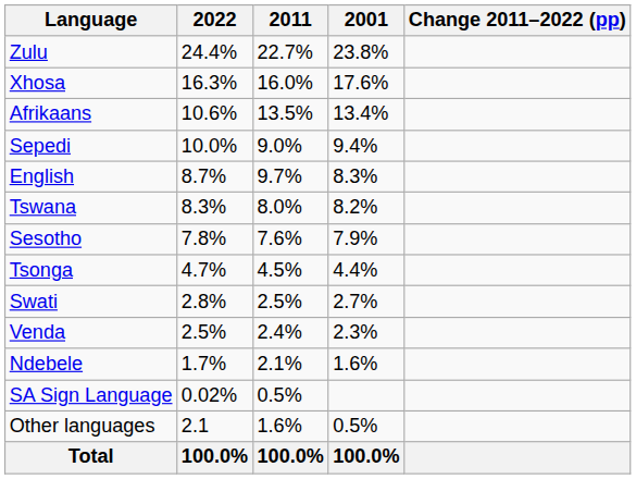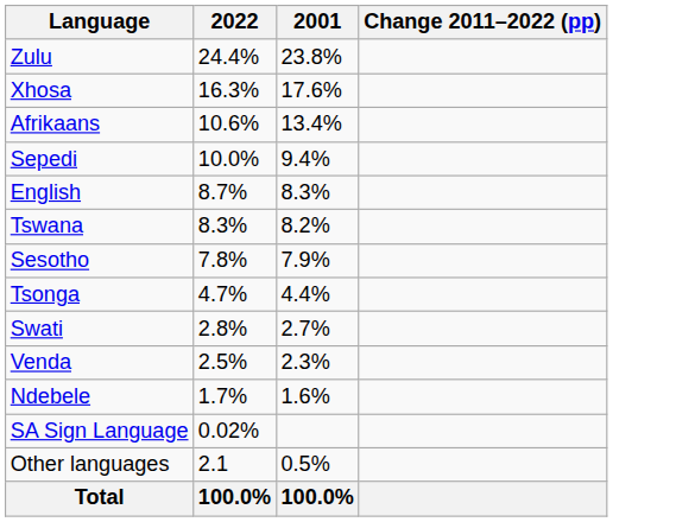 <table class="wikitable sortable">
 <tr>
 <th>Language</th>
 <th>2022</th>
-<th>2011</th>
 <th>2001</th>
 <th>Change 2011–2022 (<a href='#'>pp</a>)</th>
 </tr>
 <tr>
 <td><a href='#'>Zulu</a></td>
 <td>24.4%</td>
-<td>22.7%</td>
 <td>23.8%</td>
 <td></td>
 </tr>
 <tr>
 <td><a href='#'>Xhosa</a></td>
 <td>16.3%</td>
-<td>16.0%</td>
 <td>17.6%</td>
 <td></td>
 </tr>
 <tr>
 <td><a href='#'>Afrikaans</a></td>
 <td>10.6%</td>
-<td>13.5%</td>
 <td>13.4%</td>
 <td></td>
 </tr>
 <tr>
 <td><a href='#'>Sepedi</a></td>
 <td>10.0%</td>
-<td>9.0%</td>
 <td>9.4%</td>
 <td></td>
 </tr>
 <tr>
 <td><a href='#'>English</a></td>
 <td>8.7%</td>
-<td>9.7%</td>
 <td>8.3%</td>
 <td></td>
 </tr>
 <tr>
 <td><a href='#'>Tswana</a></td>
 <td>8.3%</td>
-<td>8.0%</td>
 <td>8.2%</td>
 <td></td>
 </tr>
 <tr>
 <td><a href='#'>Sesotho</a></td>
 <td>7.8%</td>
-<td>7.6%</td>
 <td>7.9%</td>
 <td></td>
 </tr>
 <tr>
 <td><a href='#'>Tsonga</a></td>
 <td>4.7%</td>
-<td>4.5%</td>
 <td>4.4%</td>
 <td></td>
 </tr>
 <tr>
 <td><a href='#'>Swati</a></td>
 <td>2.8%</td>
-<td>2.5%</td>
 <td>2.7%</td>
 <td></td>
 </tr>
 <tr>
 <td><a href='#'>Venda</a></td>
 <td>2.5%</td>
-<td>2.4%</td>
 <td>2.3%</td>
 <td></td>
 </tr>
 <tr>
 <td><a href='#'>Ndebele</a></td>
 <td>1.7%</td>
-<td>2.1%</td>
 <td>1.6%</td>
 <td></td>
 </tr>
 <tr>
 <td><a href='#'>SA Sign Language</a></td>
 <td>0.02%</td>
-<td>0.5%</td>
 <td></td>
 <td></td>
 </tr>
 <tr>
 <td>Other languages</td>
 <td>2.1</td>
-<td>1.6%</td>
 <td>0.5%</td>
 <td></td>
 </tr>
 <tr>
 <th><strong>Total</strong></th>
 <th><strong>100.0%</strong></th>
 <th><strong>100.0%</strong></th>
-<th><strong>100.0%</strong></th>
 <th></th>
 </tr>
 </table>
